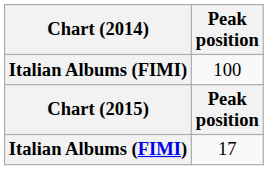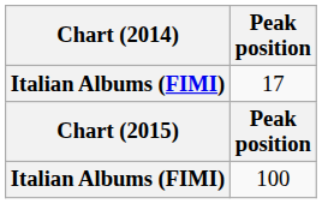 <table class="wikitable sortable plainrowheaders">
 <tr>
 <th scope="col">Chart (2014)</th>
 <th scope="col">Peak<br>position</th>
 </tr>
 <tr>
-<th scope="row">Italian Albums (FIMI)</th>
-<td align="center">100</td>
+<th scope="row">Italian Albums (<a href='#'>FIMI</a>)</th>
+<td align="center">17</td>
 </tr>
 <tr>
 <th scope="col">Chart (2015)</th>
 <th scope="col">Peak<br>position</th>
 </tr>
 <tr>
-<th scope="row">Italian Albums (<a href='#'>FIMI</a>)</th>
-<td align="center">17</td>
+<th scope="row">Italian Albums (FIMI)</th>
+<td align="center">100</td>
 </tr>
 </table>
